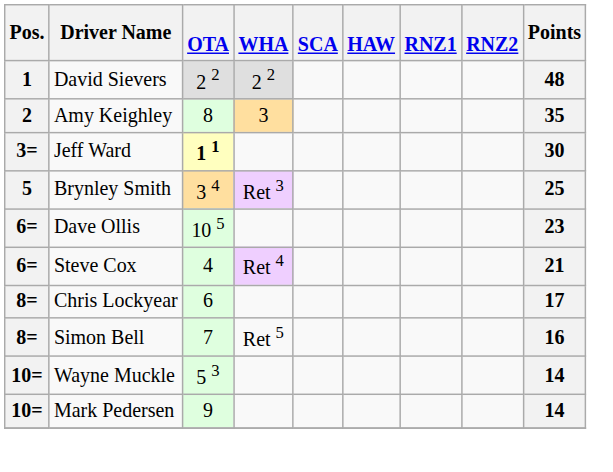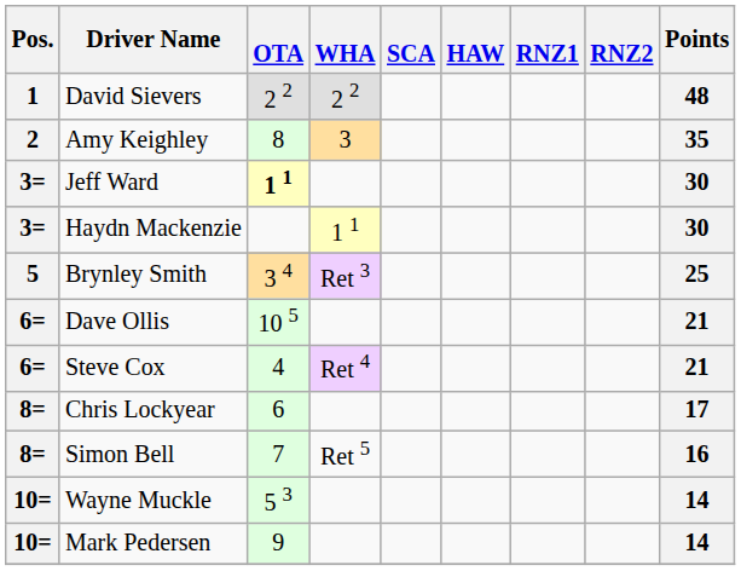 <table class="wikitable" style=font-size:85%;>
 <tr>
 <th>Pos.</th>
 <th>Driver Name</th>
 <th><br><a href='#'>OTA</a></th>
 <th><br><a href='#'>WHA</a></th>
 <th><br><a href='#'>SCA</a></th>
 <th><br><a href='#'>HAW</a></th>
 <th><br><a href='#'>RNZ1</a></th>
 <th><br><a href='#'>RNZ2</a></th>
 <th>Points</th>
 </tr>
 <tr>
 <th>1</th>
 <td> David Sievers</td>
 <td align=center style=background:#dfdfdf;>2 <sup>2</sup></td>
 <td align=center style=background:#dfdfdf;>2 <sup>2</sup></td>
 <td align=center style=background:#;></td>
 <td align=center style=background:#;></td>
 <td align=center style=background:#;></td>
 <td align=center style=background:#;></td>
 <th>48</th>
 </tr>
 <tr>
 <th>2</th>
 <td> Amy Keighley</td>
 <td align=center style=background:#dfffdf;>8</td>
 <td align=center style=background:#ffdf9f;>3</td>
 <td align=center style=background:#;></td>
 <td align=center style=background:#;></td>
 <td align=center style=background:#;></td>
 <td align=center style=background:#;></td>
 <th>35</th>
 </tr>
 <tr>
 <th>3=</th>
 <td> Jeff Ward</td>
 <td align=center style=background:#ffffbf;><strong>1 <sup>1</sup></strong></td>
 <td align=center style=background:#;></td>
 <td align=center style=background:#;></td>
 <td align=center style=background:#;></td>
 <td align=center style=background:#;></td>
 <td align=center style=background:#;></td>
 <th>30</th>
 </tr>
 <tr>
+<th>3=</th>
+<td> Haydn Mackenzie</td>
+<td align=center style=background:#;></td>
+<td align=center style=background:#ffffbf;>1 <sup>1</sup></td>
+<td align=center style=background:#;></td>
+<td align=center style=background:#;></td>
+<td align=center style=background:#;></td>
+<td align=center style=background:#;></td>
+<th>30</th>
+</tr>
+<tr>
 <th>5</th>
 <td> Brynley Smith</td>
 <td align=center style=background:#ffdf9f;>3 <sup>4</sup></td>
 <td align=center style=background:#efcfff;>Ret <sup>3</sup></td>
 <td align=center style=background:#;></td>
 <td align=center style=background:#;></td>
 <td align=center style=background:#;></td>
 <td align=center style=background:#;></td>
 <th>25</th>
 </tr>
 <tr>
 <th>6=</th>
 <td> Dave Ollis</td>
 <td align=center style=background:#dfffdf;>10 <sup>5</sup></td>
 <td align=center style=background:#;></td>
 <td align=center style=background:#;></td>
 <td align=center style=background:#;></td>
 <td align=center style=background:#;></td>
 <td align=center style=background:#;></td>
-<th>23</th>
+<th>21</th>
 </tr>
 <tr>
 <th>6=</th>
 <td> Steve Cox</td>
 <td align=center style=background:#dfffdf;>4</td>
 <td align=center style=background:#efcfff;>Ret <sup>4</sup></td>
 <td align=center style=background:#;></td>
 <td align=center style=background:#;></td>
 <td align=center style=background:#;></td>
 <td align=center style=background:#;></td>
 <th>21</th>
 </tr>
 <tr>
 <th>8=</th>
 <td> Chris Lockyear</td>
 <td align=center style=background:#dfffdf;>6</td>
 <td align=center style=background:#;></td>
 <td align=center style=background:#;></td>
 <td align=center style=background:#;></td>
 <td align=center style=background:#;></td>
 <td align=center style=background:#;></td>
 <th>17</th>
 </tr>
 <tr>
 <th>8=</th>
 <td> Simon Bell</td>
 <td align=center style=background:#dfffdf;>7</td>
 <td align=center style=background:#;>Ret <sup>5</sup></td>
 <td align=center style=background:#;></td>
 <td align=center style=background:#;></td>
 <td align=center style=background:#;></td>
 <td align=center style=background:#;></td>
 <th>16</th>
 </tr>
 <tr>
 <th>10=</th>
 <td> Wayne Muckle</td>
 <td align=center style=background:#dfffdf;>5 <sup>3</sup></td>
 <td align=center style=background:#;></td>
 <td align=center style=background:#;></td>
 <td align=center style=background:#;></td>
 <td align=center style=background:#;></td>
 <td align=center style=background:#;></td>
 <th>14</th>
 </tr>
 <tr>
 <th>10=</th>
 <td> Mark Pedersen</td>
 <td align=center style=background:#dfffdf;>9</td>
 <td align=center style=background:#;></td>
 <td align=center style=background:#;></td>
 <td align=center style=background:#;></td>
 <td align=center style=background:#;></td>
 <td align=center style=background:#;></td>
 <th>14</th>
 </tr>
 <tr>
 </tr>
 </table>
